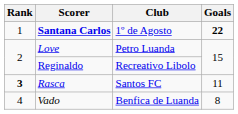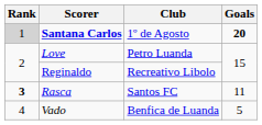 <table class="wikitable" style="text-align:center">
 <tr>
 <th>Rank</th>
 <th>Scorer</th>
 <th>Club</th>
 <th>Goals</th>
 </tr>
 <tr>
-<td>1</td>
+<td style="background: lightgrey;">1</td>
 <td align="left"> <strong><a href='#'>Santana Carlos</a></strong></td>
 <td align="left"><a href='#'>1º de Agosto</a></td>
-<td><strong>22</strong></td>
+<td><strong>20</strong></td>
 </tr>
 <tr>
 <td rowspan=2>2</td>
 <td align="left"> <a href='#'><em>Love</em></a></td>
 <td align="left"><a href='#'>Petro Luanda</a></td>
 <td rowspan=2>15</td>
 </tr>
 <tr>
 <td align="left"> <a href='#'>Reginaldo</a></td>
 <td align="left"><a href='#'>Recreativo Libolo</a></td>
 </tr>
 <tr>
 <td><strong>3</strong></td>
 <td align="left"> <em><a href='#'>Rasca</a></em></td>
 <td align="left"><a href='#'>Santos FC</a></td>
 <td>11</td>
 </tr>
 <tr>
 <td>4</td>
 <td align="left"> <em>Vado</em></td>
 <td align="left"><a href='#'>Benfica de Luanda</a></td>
-<td>8</td>
+<td>5</td>
 </tr>
 </table>
